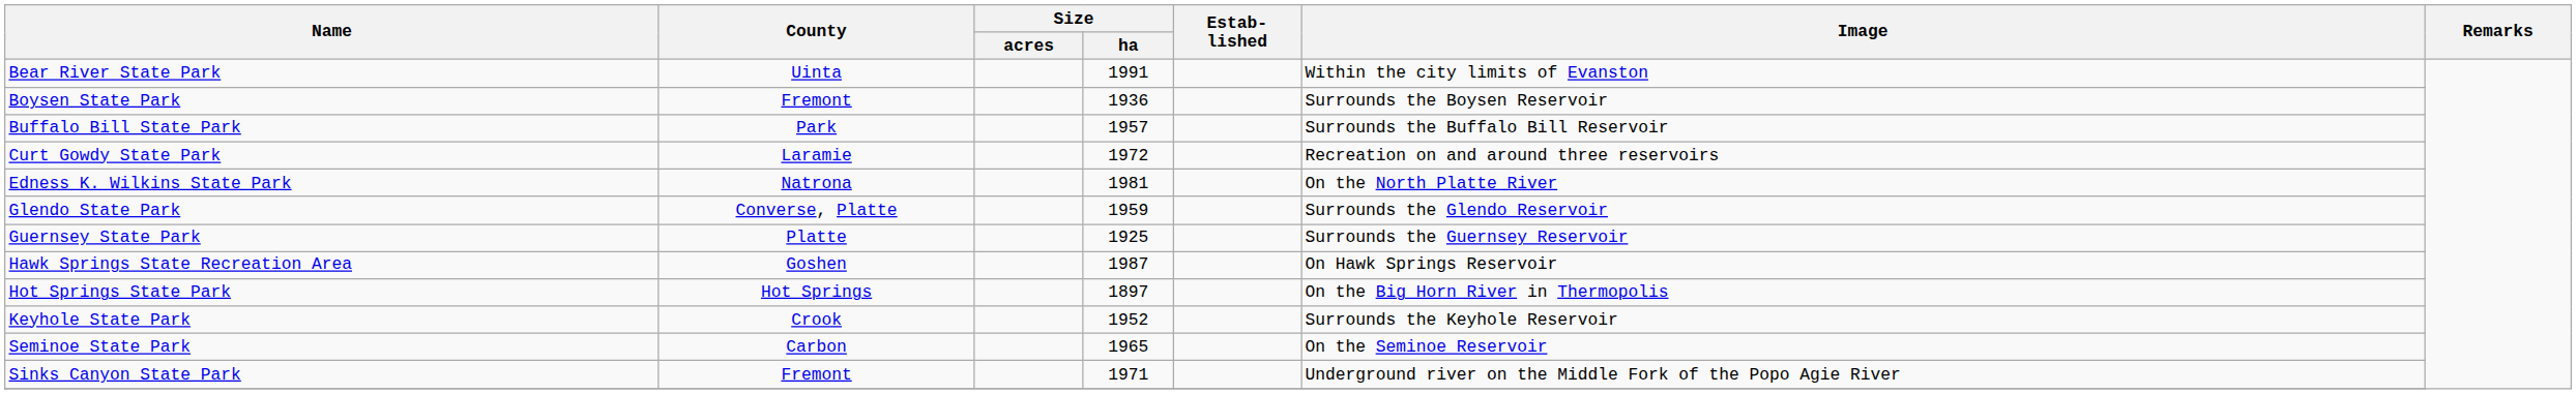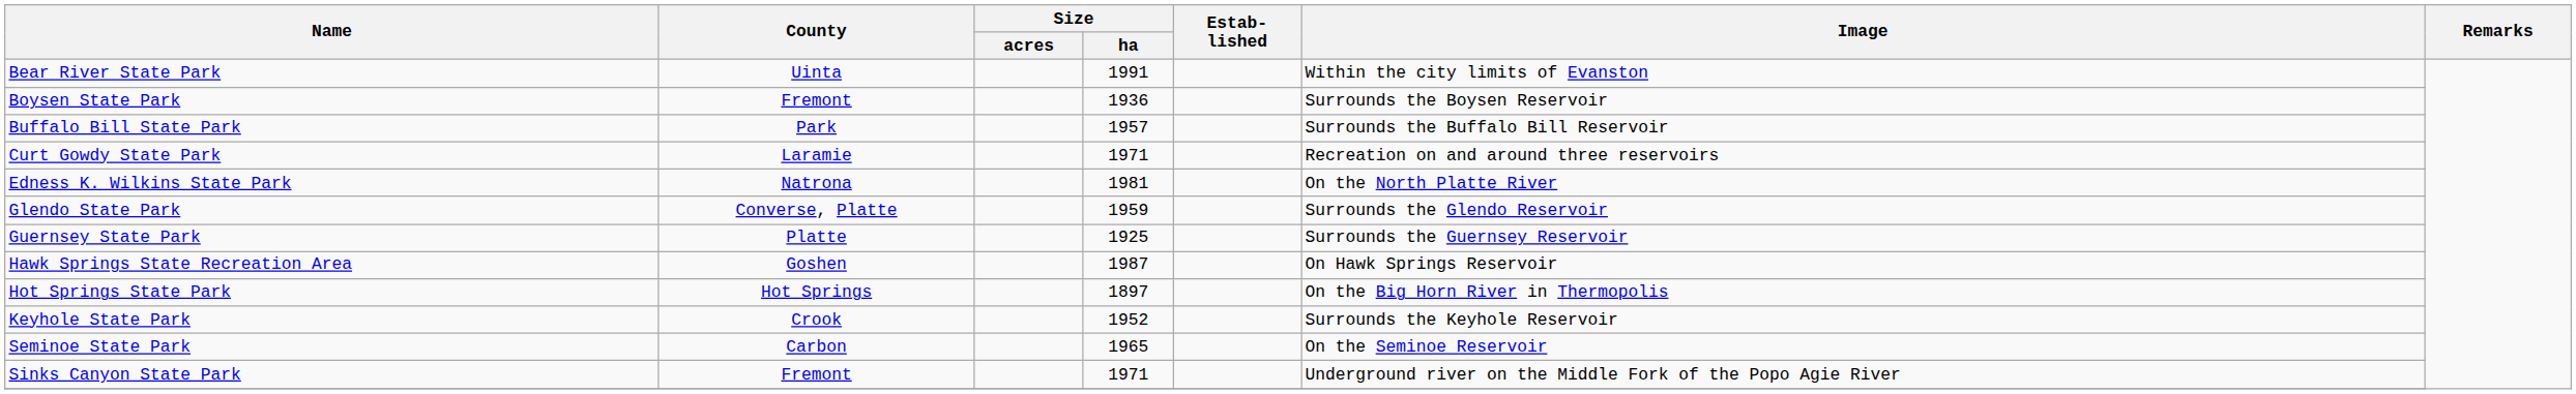 <table class="wikitable sortable" style="width:100%">
 <tr>
 <th style="width:*;" rowspan=2>Name</th>
 <th style="width:*;" rowspan=2>County</th>
 <th style="width:*;" colspan=2>Size</th>
 <th style="width:*;" rowspan=2>Estab-<br> lished</th>
 <th style="width:*;" class="unsortable" rowspan=2>Image</th>
 <th style="width:*;" class="unsortable" rowspan=2>Remarks</th>
 </tr>
 <tr>
 <th>acres</th>
 <th>ha</th>
 </tr>
 <tr>
 <td><a href='#'>Bear River State Park</a></td>
 <td style="text-align:center;"><a href='#'>Uinta</a></td>
 <td></td>
 <td style="text-align:center;">1991</td>
 <td></td>
 <td>Within the city limits of <a href='#'>Evanston</a></td>
 </tr>
 <tr>
 <td><a href='#'>Boysen State Park</a></td>
 <td style="text-align:center;"><a href='#'>Fremont</a></td>
 <td></td>
 <td style="text-align:center;">1936</td>
 <td></td>
 <td>Surrounds the Boysen Reservoir</td>
 </tr>
 <tr>
 <td><a href='#'>Buffalo Bill State Park</a></td>
 <td style="text-align:center;"><a href='#'>Park</a></td>
 <td></td>
 <td style="text-align:center;">1957</td>
 <td></td>
 <td>Surrounds the Buffalo Bill Reservoir</td>
 </tr>
 <tr>
 <td><a href='#'>Curt Gowdy State Park</a></td>
 <td style="text-align:center;"><a href='#'>Laramie</a></td>
 <td></td>
-<td style="text-align:center;">1972</td>
+<td style="text-align:center;">1971</td>
 <td></td>
 <td>Recreation on and around three reservoirs</td>
 </tr>
 <tr>
 <td><a href='#'>Edness K. Wilkins State Park</a></td>
 <td style="text-align:center;"><a href='#'>Natrona</a></td>
 <td></td>
 <td style="text-align:center;">1981</td>
 <td></td>
 <td>On the <a href='#'>North Platte River</a></td>
 </tr>
 <tr>
 <td><a href='#'>Glendo State Park</a></td>
 <td style="text-align:center;"><a href='#'>Converse</a>, <a href='#'>Platte</a></td>
 <td></td>
 <td style="text-align:center;">1959</td>
 <td></td>
 <td>Surrounds the <a href='#'>Glendo Reservoir</a></td>
 </tr>
 <tr>
 <td><a href='#'>Guernsey State Park</a></td>
 <td style="text-align:center;"><a href='#'>Platte</a></td>
 <td></td>
 <td style="text-align:center;">1925</td>
 <td></td>
 <td>Surrounds the <a href='#'>Guernsey Reservoir</a></td>
 </tr>
 <tr>
 <td><a href='#'>Hawk Springs State Recreation Area</a></td>
 <td style="text-align:center;"><a href='#'>Goshen</a></td>
 <td></td>
 <td style="text-align:center;">1987</td>
 <td></td>
 <td>On Hawk Springs Reservoir</td>
 </tr>
 <tr>
 <td><a href='#'>Hot Springs State Park</a></td>
 <td style="text-align:center;"><a href='#'>Hot Springs</a></td>
 <td></td>
 <td style="text-align:center;">1897</td>
 <td></td>
 <td>On the <a href='#'>Big Horn River</a>  in <a href='#'>Thermopolis</a></td>
 </tr>
 <tr>
 <td><a href='#'>Keyhole State Park</a></td>
 <td style="text-align:center;"><a href='#'>Crook</a></td>
 <td></td>
 <td style="text-align:center;">1952</td>
 <td></td>
 <td>Surrounds the Keyhole Reservoir</td>
 </tr>
 <tr>
 <td><a href='#'>Seminoe State Park</a></td>
 <td style="text-align:center;"><a href='#'>Carbon</a></td>
 <td></td>
 <td style="text-align:center;">1965</td>
 <td></td>
 <td>On the <a href='#'>Seminoe Reservoir</a></td>
 </tr>
 <tr>
 <td><a href='#'>Sinks Canyon State Park</a></td>
 <td style="text-align:center;"><a href='#'>Fremont</a></td>
 <td></td>
 <td style="text-align:center;">1971</td>
 <td></td>
 <td>Underground river on the Middle Fork of the Popo Agie River</td>
 </tr>
 <tr>
 </tr>
 </table>
